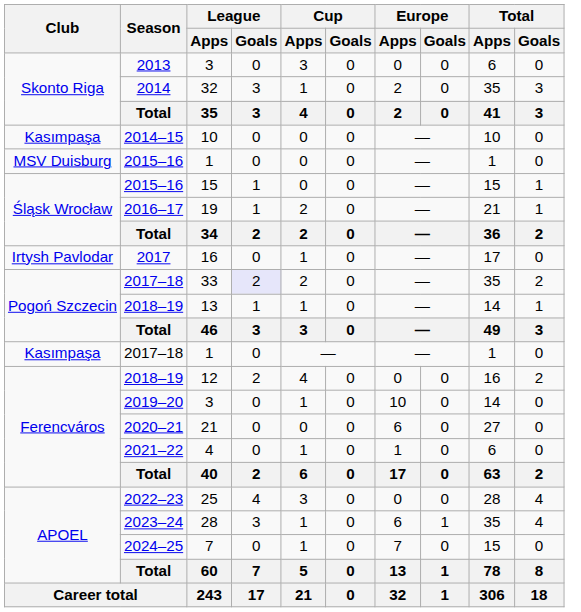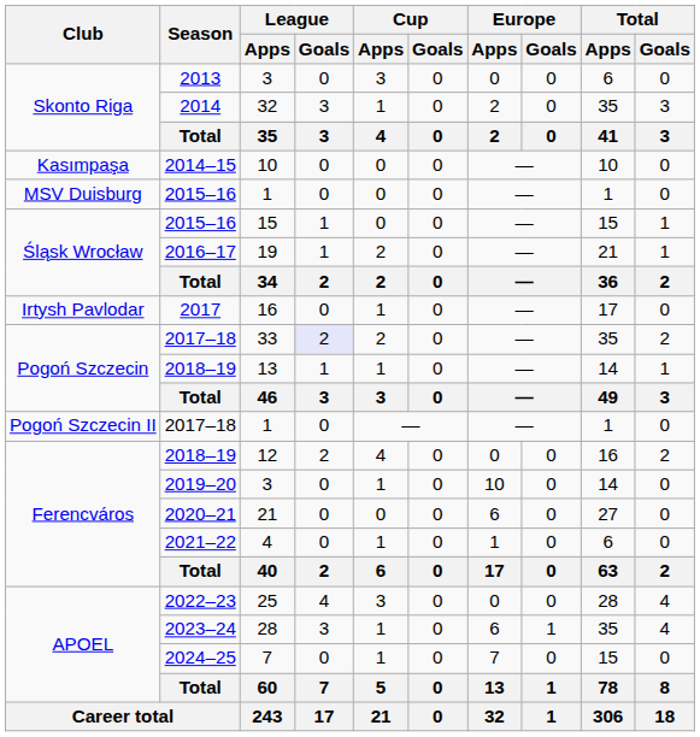 <table class="wikitable" style="text-align:center">
 <tr>
 <th rowspan="2">Club</th>
 <th rowspan="2">Season</th>
 <th colspan="2">League</th>
 <th colspan="2">Cup</th>
 <th colspan="2">Europe</th>
 <th colspan="2">Total</th>
 </tr>
 <tr>
 <th>Apps</th>
 <th>Goals</th>
 <th>Apps</th>
 <th>Goals</th>
 <th>Apps</th>
 <th>Goals</th>
 <th>Apps</th>
 <th>Goals</th>
 </tr>
 <tr>
 <td rowspan="3"><a href='#'>Skonto Riga</a></td>
 <td><a href='#'>2013</a></td>
 <td>3</td>
 <td>0</td>
 <td>3</td>
 <td>0</td>
 <td>0</td>
 <td>0</td>
 <td>6</td>
 <td>0</td>
 </tr>
 <tr>
 <td><a href='#'>2014</a></td>
 <td>32</td>
 <td>3</td>
 <td>1</td>
 <td>0</td>
 <td>2</td>
 <td>0</td>
 <td>35</td>
 <td>3</td>
 </tr>
 <tr>
 <th>Total</th>
 <th>35</th>
 <th>3</th>
 <th>4</th>
 <th>0</th>
 <th>2</th>
 <th>0</th>
 <th>41</th>
 <th>3</th>
 </tr>
 <tr>
 <td><a href='#'>Kasımpaşa</a></td>
 <td><a href='#'>2014–15</a></td>
 <td>10</td>
 <td>0</td>
 <td>0</td>
 <td>0</td>
 <td colspan="2">—</td>
 <td>10</td>
 <td>0</td>
 </tr>
 <tr>
 <td><a href='#'>MSV Duisburg</a></td>
 <td><a href='#'>2015–16</a></td>
 <td>1</td>
 <td>0</td>
 <td>0</td>
 <td>0</td>
 <td colspan="2">—</td>
 <td>1</td>
 <td>0</td>
 </tr>
 <tr>
 <td rowspan="3"><a href='#'>Śląsk Wrocław</a></td>
 <td><a href='#'>2015–16</a></td>
 <td>15</td>
 <td>1</td>
 <td>0</td>
 <td>0</td>
 <td colspan="2">—</td>
 <td>15</td>
 <td>1</td>
 </tr>
 <tr>
 <td><a href='#'>2016–17</a></td>
 <td>19</td>
 <td>1</td>
 <td>2</td>
 <td>0</td>
 <td colspan="2">—</td>
 <td>21</td>
 <td>1</td>
 </tr>
 <tr>
 <th>Total</th>
 <th>34</th>
 <th>2</th>
 <th>2</th>
 <th>0</th>
 <th colspan="2">—</th>
 <th>36</th>
 <th>2</th>
 </tr>
 <tr>
 <td><a href='#'>Irtysh Pavlodar</a></td>
 <td><a href='#'>2017</a></td>
 <td>16</td>
 <td>0</td>
 <td>1</td>
 <td>0</td>
 <td colspan="2">—</td>
 <td>17</td>
 <td>0</td>
 </tr>
 <tr>
 <td rowspan="3"><a href='#'>Pogoń Szczecin</a></td>
 <td><a href='#'>2017–18</a></td>
 <td>33</td>
 <td style="background: lavender;">2</td>
 <td>2</td>
 <td>0</td>
 <td colspan="2">—</td>
 <td>35</td>
 <td>2</td>
 </tr>
 <tr>
 <td><a href='#'>2018–19</a></td>
 <td>13</td>
 <td>1</td>
 <td>1</td>
 <td>0</td>
 <td colspan="2">—</td>
 <td>14</td>
 <td>1</td>
 </tr>
 <tr>
 <th>Total</th>
 <th>46</th>
 <th>3</th>
 <th>3</th>
 <th>0</th>
 <th colspan="2">—</th>
 <th>49</th>
 <th>3</th>
 </tr>
 <tr>
-<td><a href='#'>Kasımpaşa</a></td>
+<td><a href='#'>Pogoń Szczecin II</a></td>
 <td>2017–18</td>
 <td>1</td>
 <td>0</td>
 <td colspan="2">—</td>
 <td colspan="2">—</td>
 <td>1</td>
 <td>0</td>
 </tr>
 <tr>
 <td rowspan="5"><a href='#'>Ferencváros</a></td>
 <td><a href='#'>2018–19</a></td>
 <td>12</td>
 <td>2</td>
 <td>4</td>
 <td>0</td>
 <td>0</td>
 <td>0</td>
 <td>16</td>
 <td>2</td>
 </tr>
 <tr>
 <td><a href='#'>2019–20</a></td>
 <td>3</td>
 <td>0</td>
 <td>1</td>
 <td>0</td>
 <td>10</td>
 <td>0</td>
 <td>14</td>
 <td>0</td>
 </tr>
 <tr>
 <td><a href='#'>2020–21</a></td>
 <td>21</td>
 <td>0</td>
 <td>0</td>
 <td>0</td>
 <td>6</td>
 <td>0</td>
 <td>27</td>
 <td>0</td>
 </tr>
 <tr>
 <td><a href='#'>2021–22</a></td>
 <td>4</td>
 <td>0</td>
 <td>1</td>
 <td>0</td>
 <td>1</td>
 <td>0</td>
 <td>6</td>
 <td>0</td>
 </tr>
 <tr>
 <th>Total</th>
 <th>40</th>
 <th>2</th>
 <th>6</th>
 <th>0</th>
 <th>17</th>
 <th>0</th>
 <th>63</th>
 <th>2</th>
 </tr>
 <tr>
 <td rowspan="4"><a href='#'>APOEL</a></td>
 <td><a href='#'>2022–23</a></td>
 <td>25</td>
 <td>4</td>
 <td>3</td>
 <td>0</td>
 <td>0</td>
 <td>0</td>
 <td>28</td>
 <td>4</td>
 </tr>
 <tr>
 <td><a href='#'>2023–24</a></td>
 <td>28</td>
 <td>3</td>
 <td>1</td>
 <td>0</td>
 <td>6</td>
 <td>1</td>
 <td>35</td>
 <td>4</td>
 </tr>
 <tr>
 <td><a href='#'>2024–25</a></td>
 <td>7</td>
 <td>0</td>
 <td>1</td>
 <td>0</td>
 <td>7</td>
 <td>0</td>
 <td>15</td>
 <td>0</td>
 </tr>
 <tr>
 <th>Total</th>
 <th>60</th>
 <th>7</th>
 <th>5</th>
 <th>0</th>
 <th>13</th>
 <th>1</th>
 <th>78</th>
 <th>8</th>
 </tr>
 <tr>
 <th colspan="2">Career total</th>
 <th>243</th>
 <th>17</th>
 <th>21</th>
 <th>0</th>
 <th>32</th>
 <th>1</th>
 <th>306</th>
 <th>18</th>
 </tr>
 </table>
